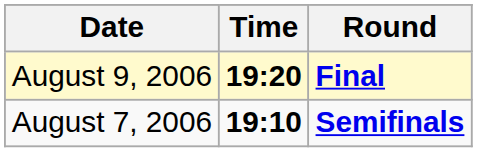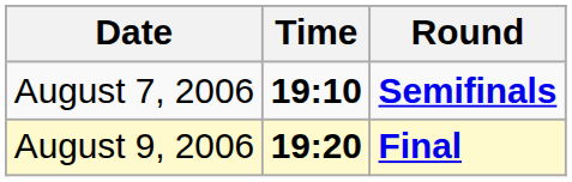 <table class="wikitable">
 <tr>
 <th>Date</th>
 <th>Time</th>
 <th>Round</th>
 </tr>
+<tr>
+<td>August 7, 2006</td>
+<td><strong>19:10</strong></td>
+<td><strong><a href='#'>Semifinals</a></strong></td>
+</tr>
 <tr style=background:lemonchiffon>
 <td>August 9, 2006</td>
 <td><strong>19:20</strong></td>
 <td><strong><a href='#'>Final</a></strong></td>
 </tr>
-<tr>
-<td>August 7, 2006</td>
-<td><strong>19:10</strong></td>
-<td><strong><a href='#'>Semifinals</a></strong></td>
-</tr>
 </table>
